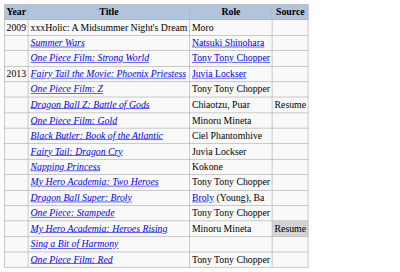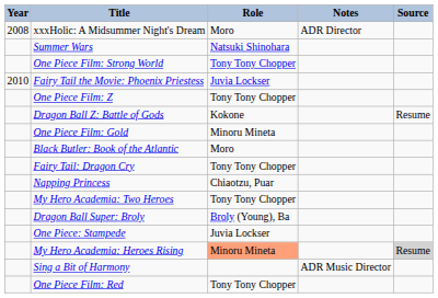 <table class="wikitable sortable plainrowheaders">
 <tr>
 <th style="background:#b0c4de;">Year</th>
 <th style="background:#b0c4de;">Title</th>
 <th style="background:#b0c4de;">Role</th>
+<th style="background:#b0c4de;" class="unsortable">Notes</th>
 <th style="background:#b0c4de;" class="unsortable">Source</th>
 </tr>
 <tr>
-<td>2009</td>
+<td>2008</td>
 <td>xxxHolic: A Midsummer Night's Dream</td>
 <td>Moro</td>
+<td>ADR Director</td>
 <td></td>
 </tr>
 <tr>
 <td></td>
 <td><em><a href='#'>Summer Wars</a></em></td>
 <td><a href='#'>Natsuki Shinohara</a></td>
 <td></td>
+<td></td>
 </tr>
 <tr>
 <td></td>
 <td><em><a href='#'>One Piece Film: Strong World</a> </em></td>
 <td><a href='#'>Tony Tony Chopper</a></td>
 <td></td>
+<td></td>
 </tr>
 <tr>
-<td>2013</td>
+<td>2010</td>
 <td><em><a href='#'>Fairy Tail the Movie: Phoenix Priestess</a></em></td>
 <td><a href='#'>Juvia Lockser</a></td>
+<td></td>
 <td></td>
 </tr>
 <tr>
 <td></td>
 <td><em><a href='#'>One Piece Film: Z</a> </em></td>
 <td>Tony Tony Chopper</td>
 <td></td>
+<td></td>
 </tr>
 <tr>
 <td></td>
 <td><em><a href='#'>Dragon Ball Z: Battle of Gods</a></em></td>
-<td>Chiaotzu, Puar</td>
+<td>Kokone</td>
+<td></td>
 <td>Resume</td>
 </tr>
 <tr>
 <td></td>
 <td><em><a href='#'>One Piece Film: Gold</a> </em></td>
 <td>Minoru Mineta</td>
 <td></td>
+<td></td>
 </tr>
 <tr>
 <td></td>
 <td><em><a href='#'>Black Butler: Book of the Atlantic</a> </em></td>
-<td>Ciel Phantomhive</td>
+<td>Moro</td>
+<td></td>
 <td></td>
 </tr>
 <tr>
 <td></td>
 <td><em><a href='#'>Fairy Tail: Dragon Cry</a></em></td>
-<td>Juvia Lockser</td>
+<td>Tony Tony Chopper</td>
+<td></td>
 <td></td>
 </tr>
 <tr>
 <td></td>
 <td><em><a href='#'>Napping Princess</a></em></td>
-<td>Kokone</td>
+<td>Chiaotzu, Puar</td>
+<td></td>
 <td></td>
 </tr>
 <tr>
 <td></td>
 <td><em><a href='#'>My Hero Academia: Two Heroes</a></em></td>
 <td>Tony Tony Chopper</td>
 <td></td>
+<td></td>
 </tr>
 <tr>
 <td></td>
 <td><em><a href='#'>Dragon Ball Super: Broly</a></em></td>
 <td><a href='#'>Broly</a> (Young), Ba</td>
 <td></td>
+<td></td>
 </tr>
 <tr>
 <td></td>
 <td><em><a href='#'>One Piece: Stampede</a></em></td>
-<td>Tony Tony Chopper</td>
+<td>Juvia Lockser</td>
+<td></td>
 <td></td>
 </tr>
 <tr>
 <td></td>
 <td><em><a href='#'>My Hero Academia: Heroes Rising</a></em></td>
-<td>Minoru Mineta</td>
+<td style="background: lightsalmon;">Minoru Mineta</td>
+<td></td>
 <td style="background: lightgrey;">Resume</td>
 </tr>
 <tr>
 <td></td>
 <td><em><a href='#'>Sing a Bit of Harmony</a></em></td>
 <td></td>
+<td>ADR Music Director</td>
 <td></td>
 </tr>
 <tr>
 <td></td>
 <td><em><a href='#'>One Piece Film: Red</a></em></td>
 <td>Tony Tony Chopper</td>
 <td></td>
+<td></td>
 </tr>
 </table>
